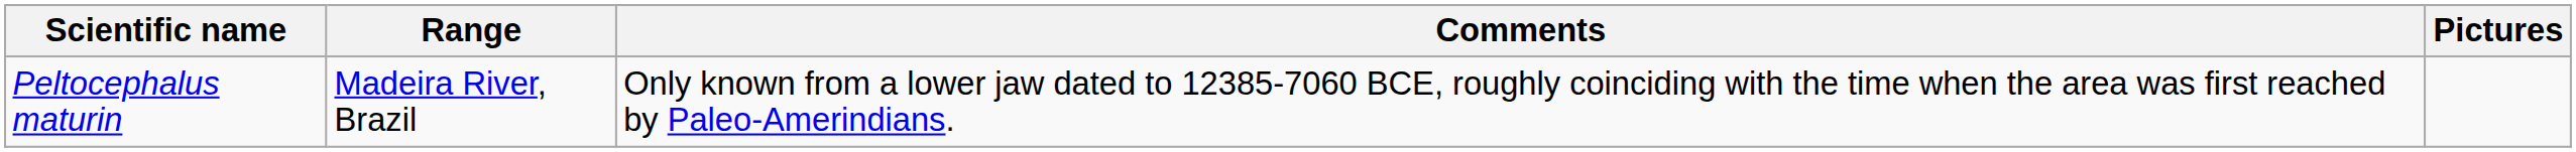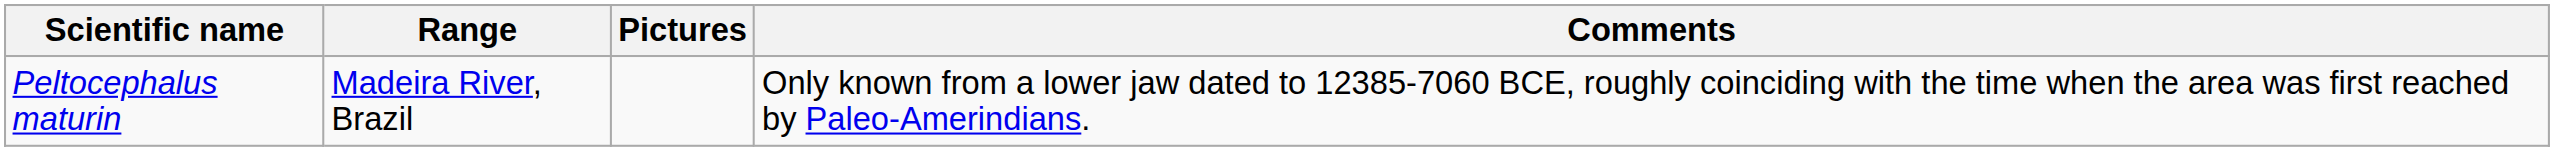 <table class="wikitable sortable">
 <tr>
 <th>Scientific name</th>
 <th>Range</th>
+<th>Pictures</th>
 <th class="unsortable">Comments</th>
-<th>Pictures</th>
 </tr>
 <tr>
 <td><em><a href='#'>Peltocephalus maturin</a></em></td>
 <td><a href='#'>Madeira River</a>, Brazil</td>
+<td></td>
 <td>Only known from a lower jaw dated to 12385-7060 BCE, roughly coinciding with the time when the area was first reached by <a href='#'>Paleo-Amerindians</a>.</td>
-<td></td>
 </tr>
 </table>
